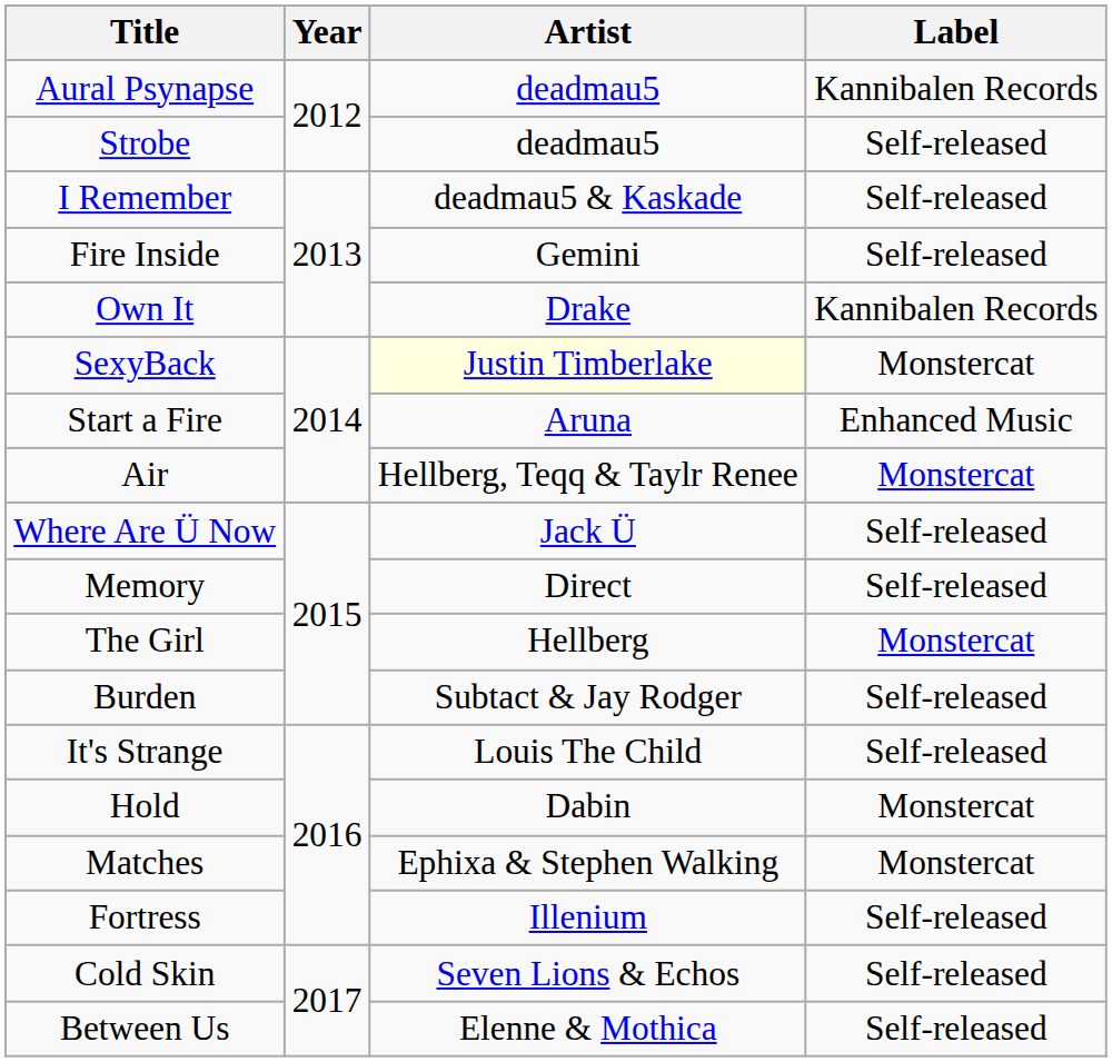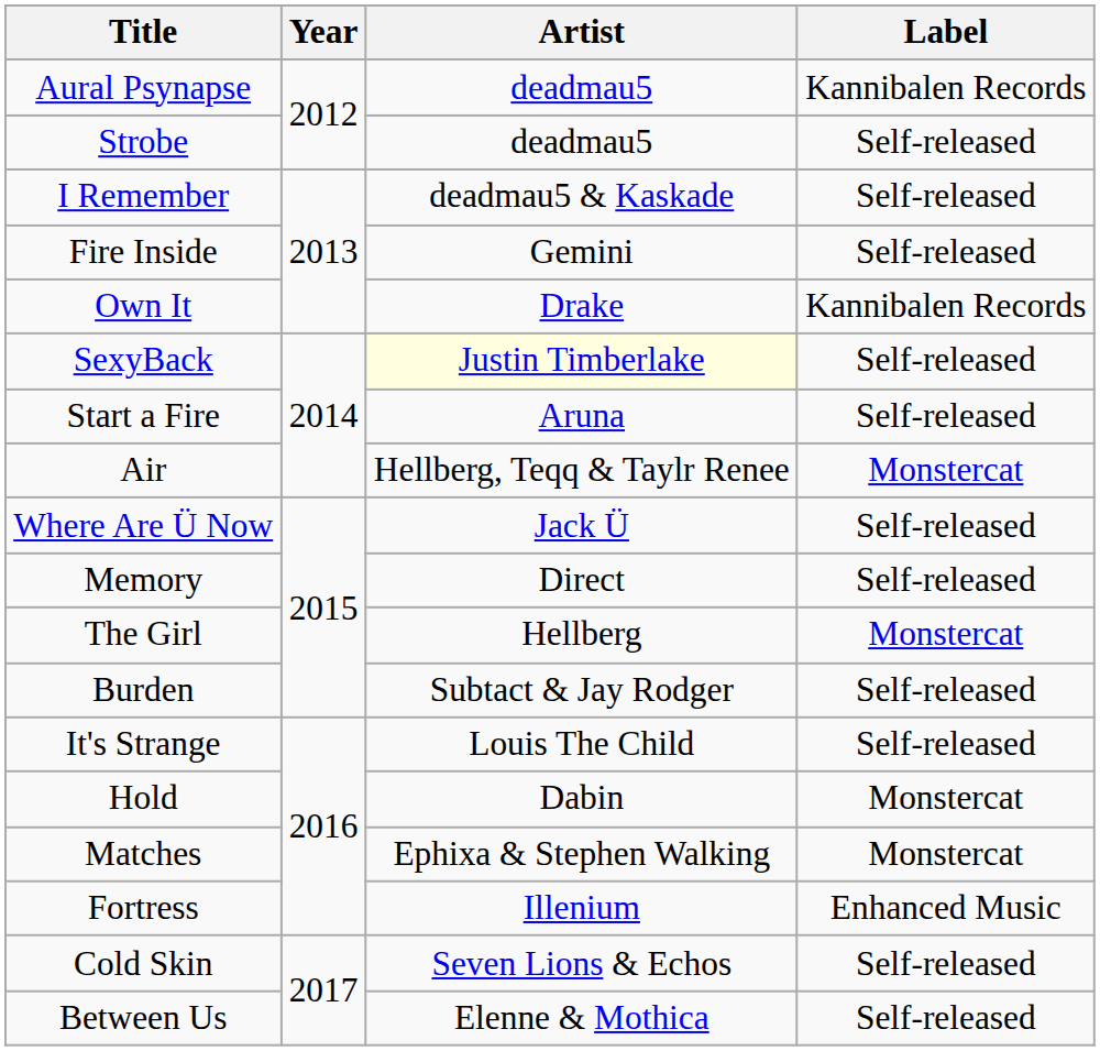 <table class="wikitable plainrowheaders" style="text-align:center;">
 <tr>
 <th scope="col">Title</th>
 <th scope="col">Year</th>
 <th scope="col">Artist</th>
 <th scope="col">Label</th>
 </tr>
 <tr>
 <td><a href='#'>Aural Psynapse</a></td>
 <td rowspan="2">2012</td>
 <td><a href='#'>deadmau5</a></td>
 <td>Kannibalen Records</td>
 </tr>
 <tr>
 <td><a href='#'>Strobe</a></td>
 <td>deadmau5</td>
 <td>Self-released</td>
 </tr>
 <tr>
 <td><a href='#'>I Remember</a> </td>
 <td rowspan="3">2013</td>
 <td>deadmau5 & <a href='#'>Kaskade</a></td>
 <td>Self-released</td>
 </tr>
 <tr>
 <td>Fire Inside</td>
 <td>Gemini</td>
 <td>Self-released</td>
 </tr>
 <tr>
 <td><a href='#'>Own It</a></td>
 <td><a href='#'>Drake</a></td>
 <td>Kannibalen Records</td>
 </tr>
 <tr>
 <td><a href='#'>SexyBack</a></td>
 <td rowspan="3">2014</td>
 <td style="background: lightyellow;"><a href='#'>Justin Timberlake</a></td>
-<td>Monstercat</td>
+<td>Self-released</td>
 </tr>
 <tr>
 <td>Start a Fire</td>
 <td><a href='#'>Aruna</a></td>
-<td>Enhanced Music</td>
+<td>Self-released</td>
 </tr>
 <tr>
 <td>Air</td>
 <td>Hellberg, Teqq & Taylr Renee</td>
 <td><a href='#'>Monstercat</a></td>
 </tr>
 <tr>
 <td><a href='#'>Where Are Ü Now</a> </td>
 <td rowspan="4">2015</td>
 <td><a href='#'>Jack Ü</a></td>
 <td>Self-released</td>
 </tr>
 <tr>
 <td>Memory </td>
 <td>Direct</td>
 <td>Self-released</td>
 </tr>
 <tr>
 <td>The Girl </td>
 <td>Hellberg</td>
 <td><a href='#'>Monstercat</a></td>
 </tr>
 <tr>
 <td>Burden</td>
 <td>Subtact & Jay Rodger</td>
 <td>Self-released</td>
 </tr>
 <tr>
 <td>It's Strange </td>
 <td rowspan="4">2016</td>
 <td>Louis The Child</td>
 <td>Self-released</td>
 </tr>
 <tr>
 <td>Hold </td>
 <td>Dabin</td>
 <td>Monstercat</td>
 </tr>
 <tr>
 <td>Matches </td>
 <td>Ephixa & Stephen Walking</td>
 <td>Monstercat</td>
 </tr>
 <tr>
 <td>Fortress </td>
 <td><a href='#'>Illenium</a></td>
-<td>Self-released</td>
+<td>Enhanced Music</td>
 </tr>
 <tr>
 <td>Cold Skin</td>
 <td rowspan="2">2017</td>
 <td><a href='#'>Seven Lions</a> & Echos</td>
 <td>Self-released</td>
 </tr>
 <tr>
 <td>Between Us</td>
 <td>Elenne & <a href='#'>Mothica</a></td>
 <td>Self-released</td>
 </tr>
 </table>
